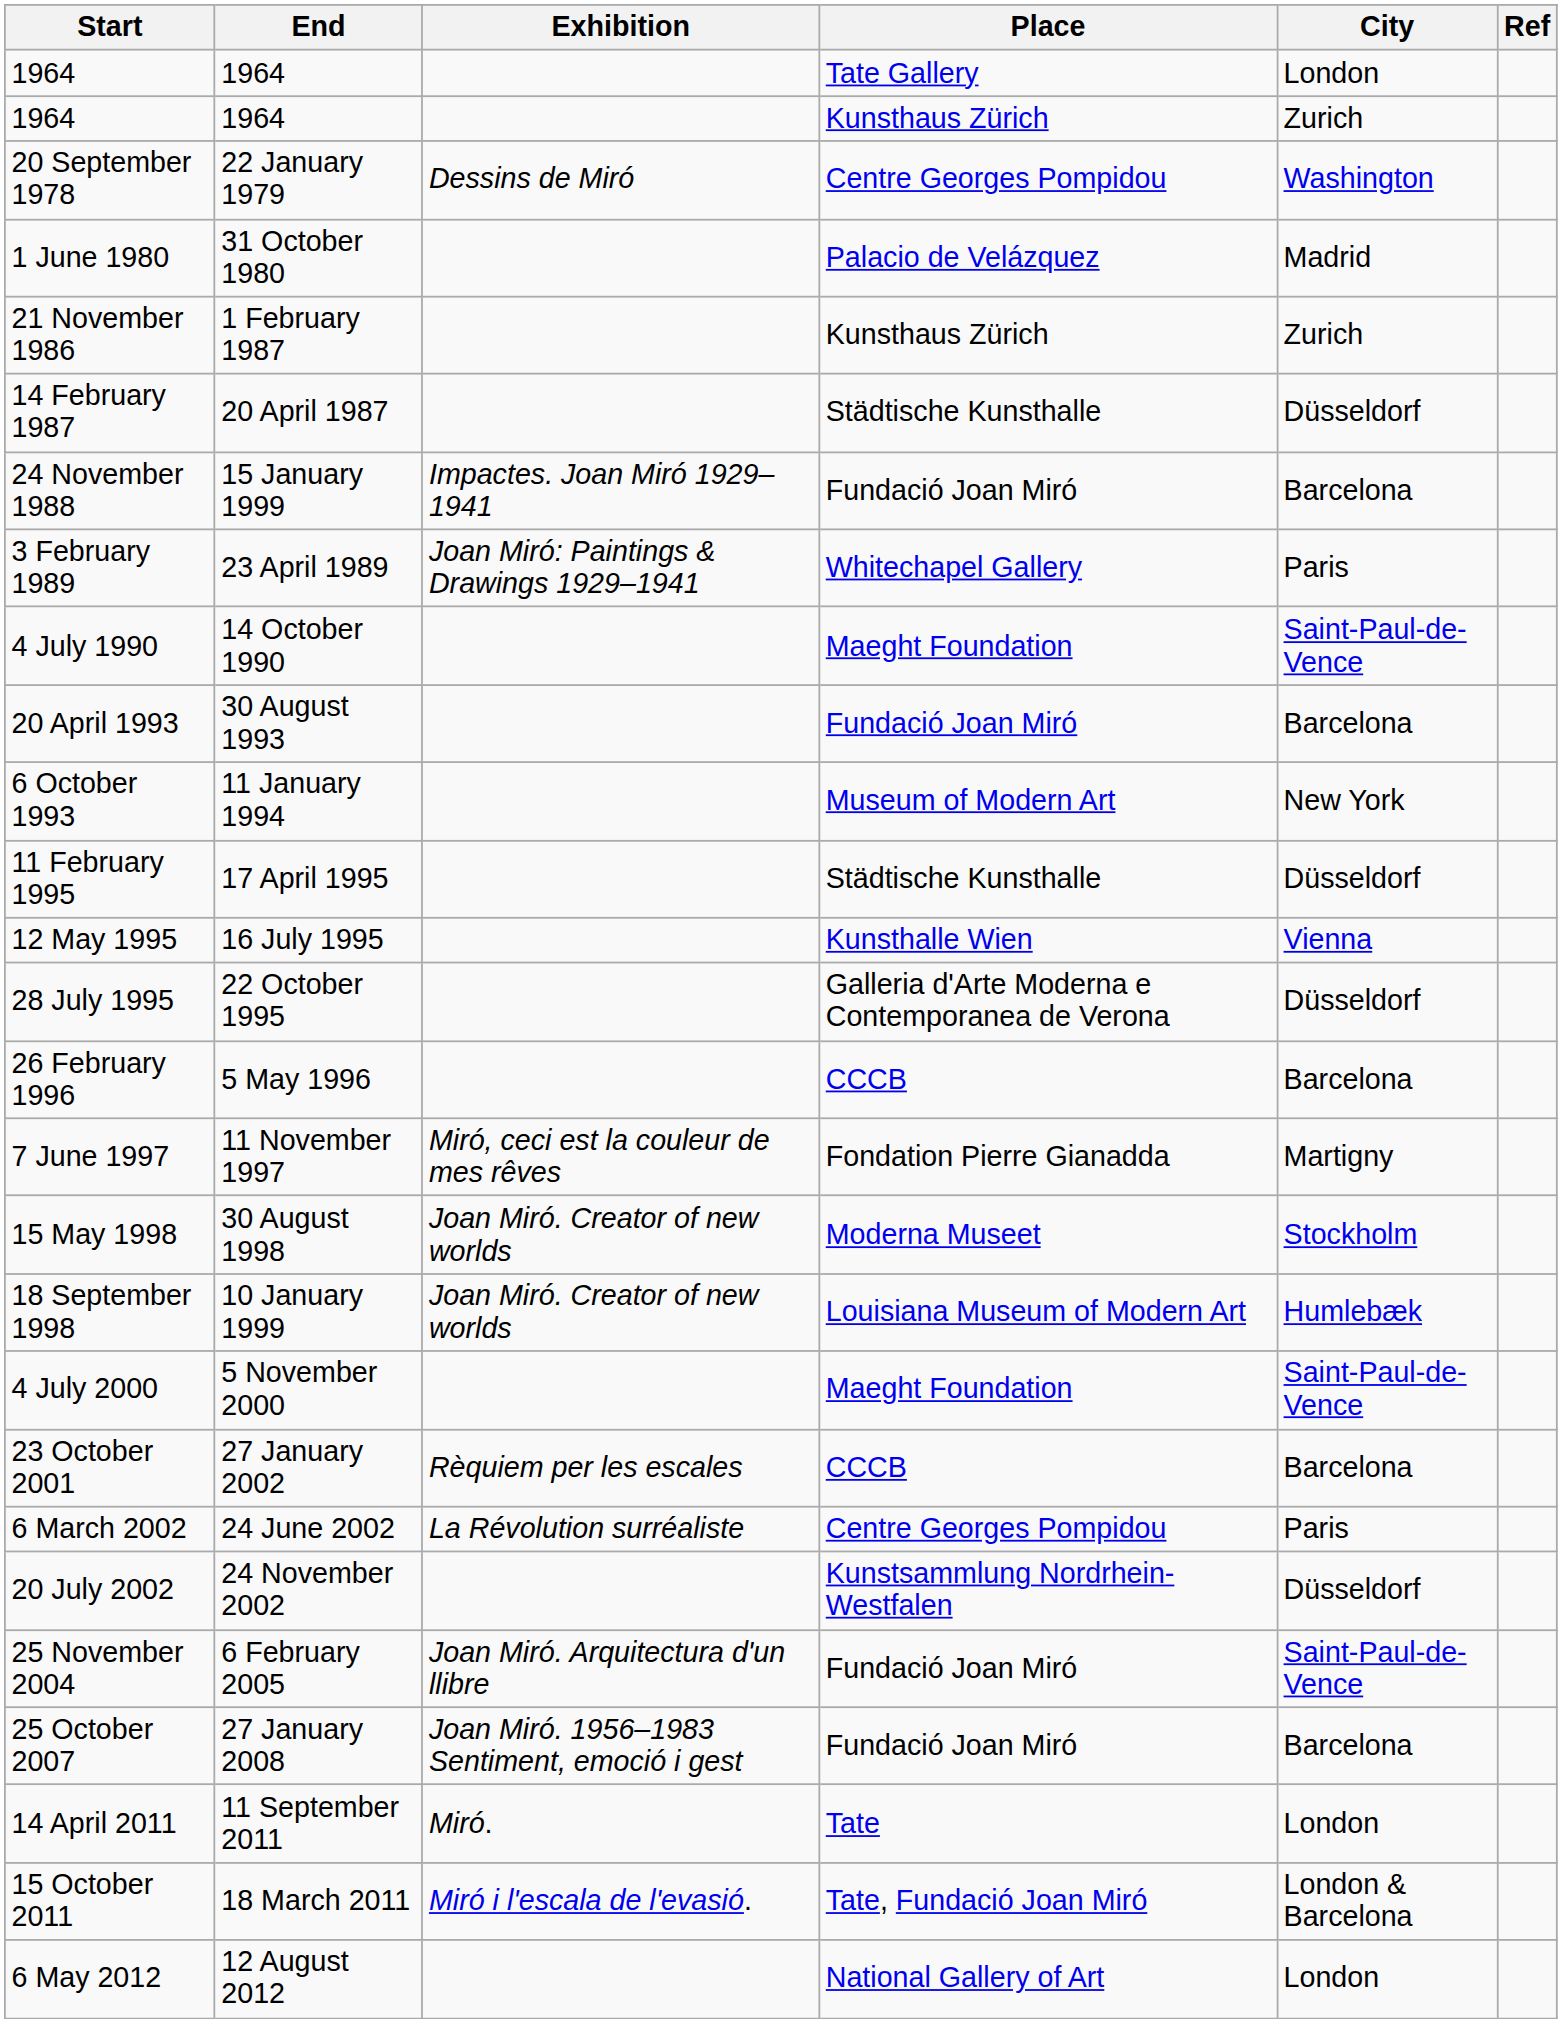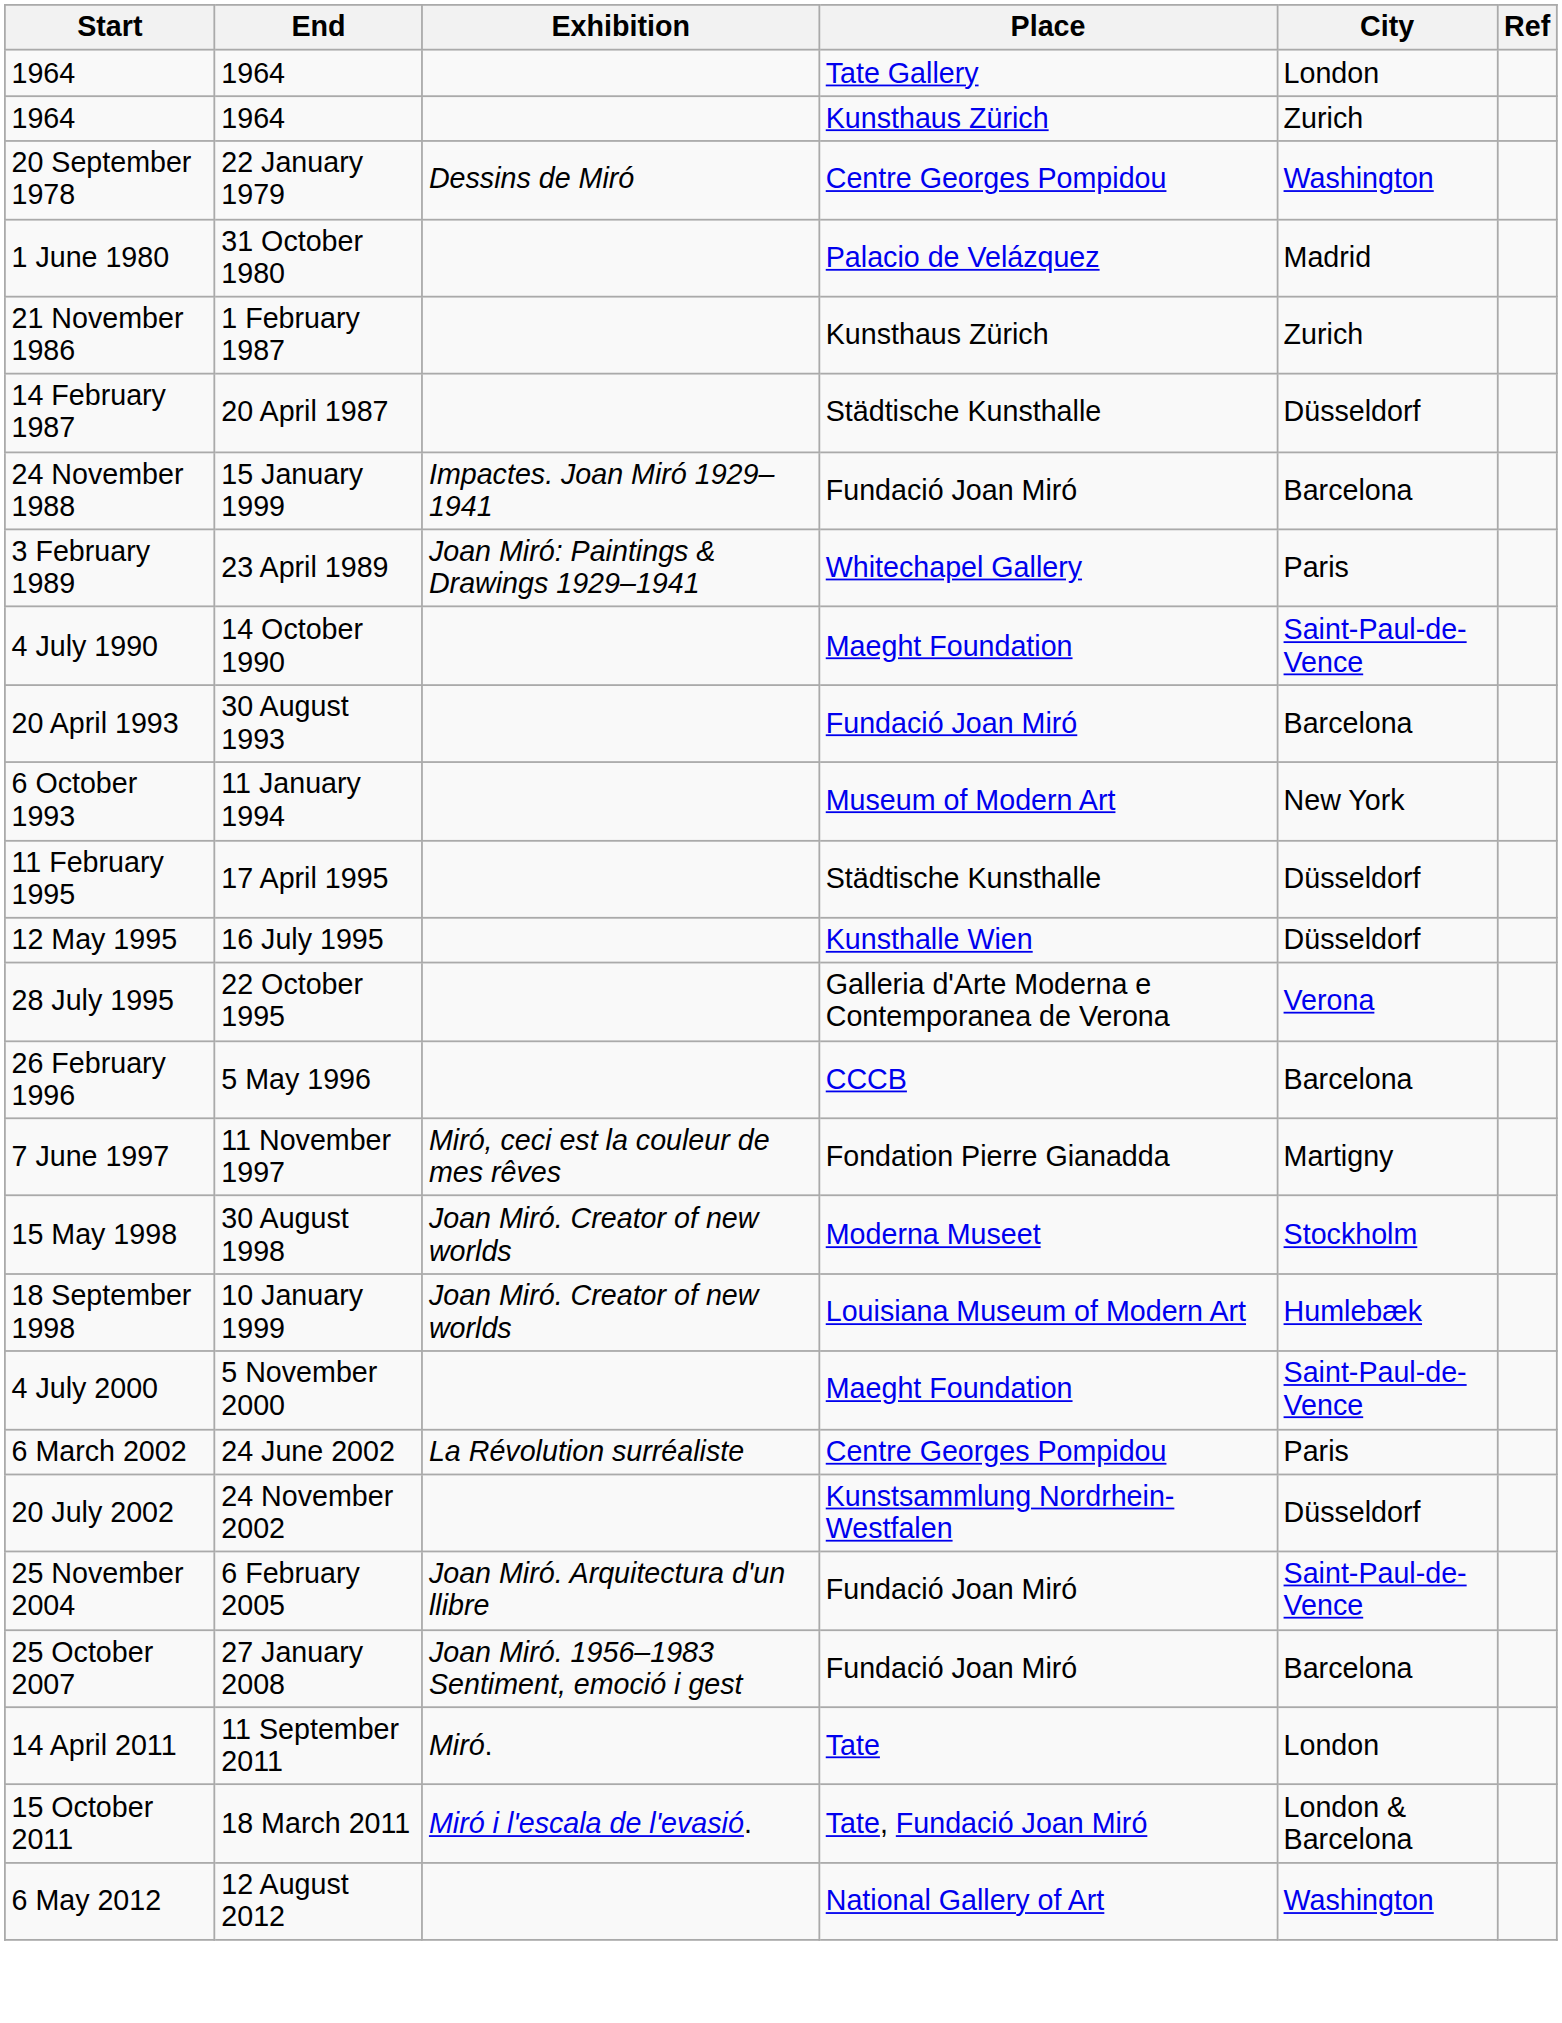 <table class="wikitable sortable">
 <tr>
 <th>Start</th>
 <th>End</th>
 <th>Exhibition</th>
 <th>Place</th>
 <th>City</th>
 <th>Ref</th>
 </tr>
 <tr>
 <td>1964</td>
 <td>1964</td>
 <td></td>
 <td><a href='#'>Tate Gallery</a></td>
 <td>London</td>
 <td></td>
 </tr>
 <tr>
 <td>1964</td>
 <td>1964</td>
 <td></td>
 <td><a href='#'>Kunsthaus Zürich</a></td>
 <td>Zurich</td>
 <td></td>
 </tr>
 <tr>
 <td>20 September 1978</td>
 <td>22 January 1979</td>
 <td><em>Dessins de Miró</em></td>
 <td><a href='#'>Centre Georges Pompidou</a></td>
 <td><a href='#'>Washington</a></td>
 <td></td>
 </tr>
 <tr>
 <td>1 June 1980</td>
 <td>31 October 1980</td>
 <td></td>
 <td><a href='#'>Palacio de Velázquez</a></td>
 <td>Madrid</td>
 <td></td>
 </tr>
 <tr>
 <td>21 November 1986</td>
 <td>1 February 1987</td>
 <td></td>
 <td>Kunsthaus Zürich</td>
 <td>Zurich</td>
 <td></td>
 </tr>
 <tr>
 <td>14 February 1987</td>
 <td>20 April 1987</td>
 <td></td>
 <td>Städtische Kunsthalle</td>
 <td>Düsseldorf</td>
 <td></td>
 </tr>
 <tr>
 <td>24 November 1988</td>
 <td>15 January 1999</td>
 <td><em>Impactes. Joan Miró 1929–1941</em></td>
 <td>Fundació Joan Miró</td>
 <td>Barcelona</td>
 <td></td>
 </tr>
 <tr>
 <td>3 February 1989</td>
 <td>23 April 1989</td>
 <td><em>Joan Miró: Paintings & Drawings 1929–1941</em></td>
 <td><a href='#'>Whitechapel Gallery</a></td>
 <td>Paris</td>
 <td></td>
 </tr>
 <tr>
 <td>4 July 1990</td>
 <td>14 October 1990</td>
 <td></td>
 <td><a href='#'>Maeght Foundation</a></td>
 <td><a href='#'>Saint-Paul-de-Vence</a></td>
 <td></td>
 </tr>
 <tr>
 <td>20 April 1993</td>
 <td>30 August 1993</td>
 <td></td>
 <td><a href='#'>Fundació Joan Miró</a></td>
 <td>Barcelona</td>
 <td></td>
 </tr>
 <tr>
 <td>6 October 1993</td>
 <td>11 January 1994</td>
 <td></td>
 <td><a href='#'>Museum of Modern Art</a></td>
 <td>New York</td>
 <td></td>
 </tr>
 <tr>
 <td>11 February 1995</td>
 <td>17 April 1995</td>
 <td></td>
 <td>Städtische Kunsthalle</td>
 <td>Düsseldorf</td>
 <td></td>
 </tr>
 <tr>
 <td>12 May 1995</td>
 <td>16 July 1995</td>
 <td></td>
 <td><a href='#'>Kunsthalle Wien</a></td>
-<td><a href='#'>Vienna</a></td>
+<td>Düsseldorf</td>
 <td></td>
 </tr>
 <tr>
 <td>28 July 1995</td>
 <td>22 October 1995</td>
 <td></td>
 <td>Galleria d'Arte Moderna e Contemporanea de Verona</td>
-<td>Düsseldorf</td>
+<td><a href='#'>Verona</a></td>
 <td></td>
 </tr>
 <tr>
 <td>26 February 1996</td>
 <td>5 May 1996</td>
 <td></td>
 <td><a href='#'>CCCB</a></td>
 <td>Barcelona</td>
 <td></td>
 </tr>
 <tr>
 <td>7 June 1997</td>
 <td>11 November 1997</td>
 <td><em>Miró, ceci est la couleur de mes rêves</em></td>
 <td>Fondation Pierre Gianadda</td>
 <td>Martigny</td>
 <td></td>
 </tr>
 <tr>
 <td>15 May 1998</td>
 <td>30 August 1998</td>
 <td><em>Joan Miró. Creator of new worlds</em></td>
 <td><a href='#'>Moderna Museet</a></td>
 <td><a href='#'>Stockholm</a></td>
 <td></td>
 </tr>
 <tr>
 <td>18 September 1998</td>
 <td>10 January 1999</td>
 <td><em>Joan Miró. Creator of new worlds</em></td>
 <td><a href='#'>Louisiana Museum of Modern Art</a></td>
 <td><a href='#'>Humlebæk</a></td>
 <td></td>
 </tr>
 <tr>
 <td>4 July 2000</td>
 <td>5 November 2000</td>
 <td></td>
 <td><a href='#'>Maeght Foundation</a></td>
 <td><a href='#'>Saint-Paul-de-Vence</a></td>
-<td></td>
-</tr>
-<tr>
-<td>23 October 2001</td>
-<td>27 January 2002</td>
-<td><em>Rèquiem per les escales</em></td>
-<td><a href='#'>CCCB</a></td>
-<td>Barcelona</td>
 <td></td>
 </tr>
 <tr>
 <td>6 March 2002</td>
 <td>24 June 2002</td>
 <td><em>La Révolution surréaliste</em></td>
 <td><a href='#'>Centre Georges Pompidou</a></td>
 <td>Paris</td>
 <td></td>
 </tr>
 <tr>
 <td>20 July 2002</td>
 <td>24 November 2002</td>
 <td></td>
 <td><a href='#'>Kunstsammlung Nordrhein-Westfalen</a></td>
 <td>Düsseldorf</td>
 <td></td>
 </tr>
 <tr>
 <td>25 November 2004</td>
 <td>6 February 2005</td>
 <td><em>Joan Miró. Arquitectura d'un llibre</em></td>
 <td>Fundació Joan Miró</td>
 <td><a href='#'>Saint-Paul-de-Vence</a></td>
 <td></td>
 </tr>
 <tr>
 <td>25 October 2007</td>
 <td>27 January 2008</td>
 <td><em>Joan Miró. 1956–1983 Sentiment, emoció i gest</em></td>
 <td>Fundació Joan Miró</td>
 <td>Barcelona</td>
 <td></td>
 </tr>
 <tr>
 <td>14 April 2011</td>
 <td>11 September 2011</td>
 <td><em>Miró</em>.</td>
 <td><a href='#'>Tate</a></td>
 <td>London</td>
 <td></td>
 </tr>
 <tr>
 <td>15 October 2011</td>
 <td>18 March 2011</td>
 <td><em><a href='#'>Miró i l'escala de l'evasió</a></em>.</td>
 <td><a href='#'>Tate</a>, <a href='#'>Fundació Joan Miró</a></td>
 <td>London & Barcelona</td>
 <td></td>
 </tr>
 <tr>
 <td>6 May 2012</td>
 <td>12 August 2012</td>
 <td></td>
 <td><a href='#'>National Gallery of Art</a></td>
-<td>London</td>
+<td><a href='#'>Washington</a></td>
 <td></td>
 </tr>
 </table>
